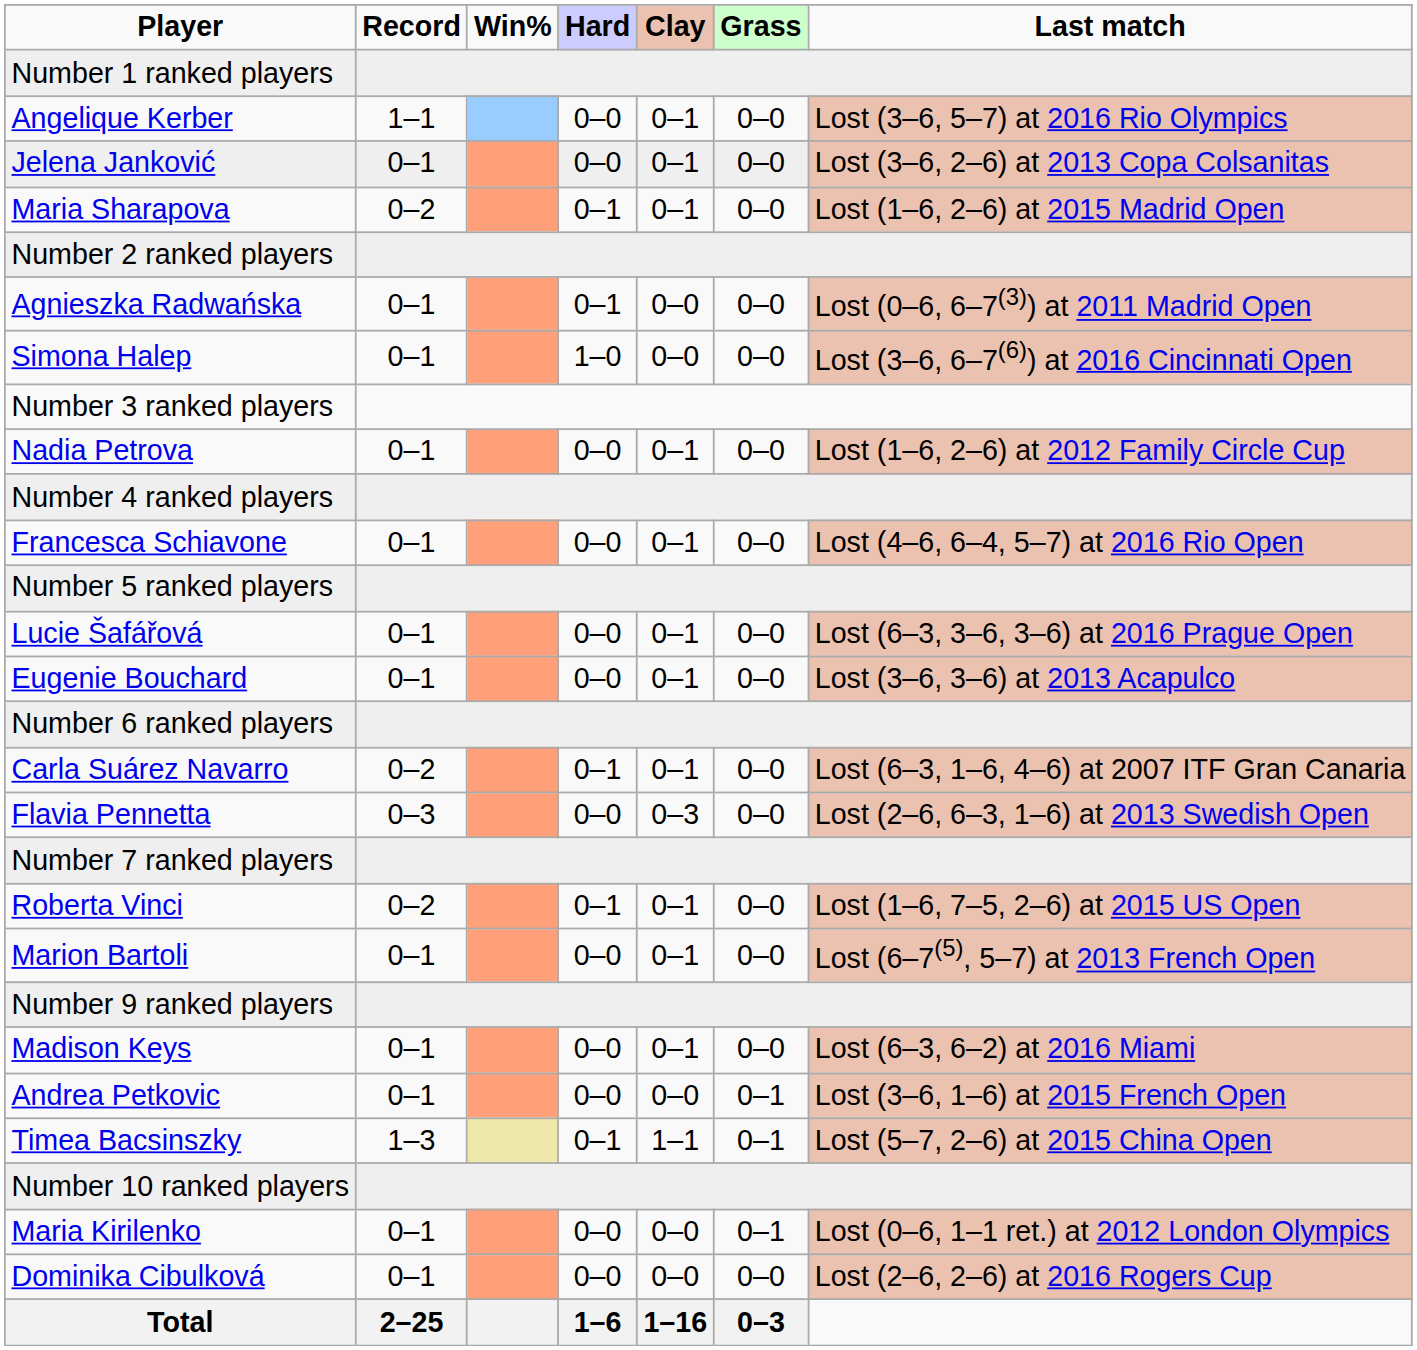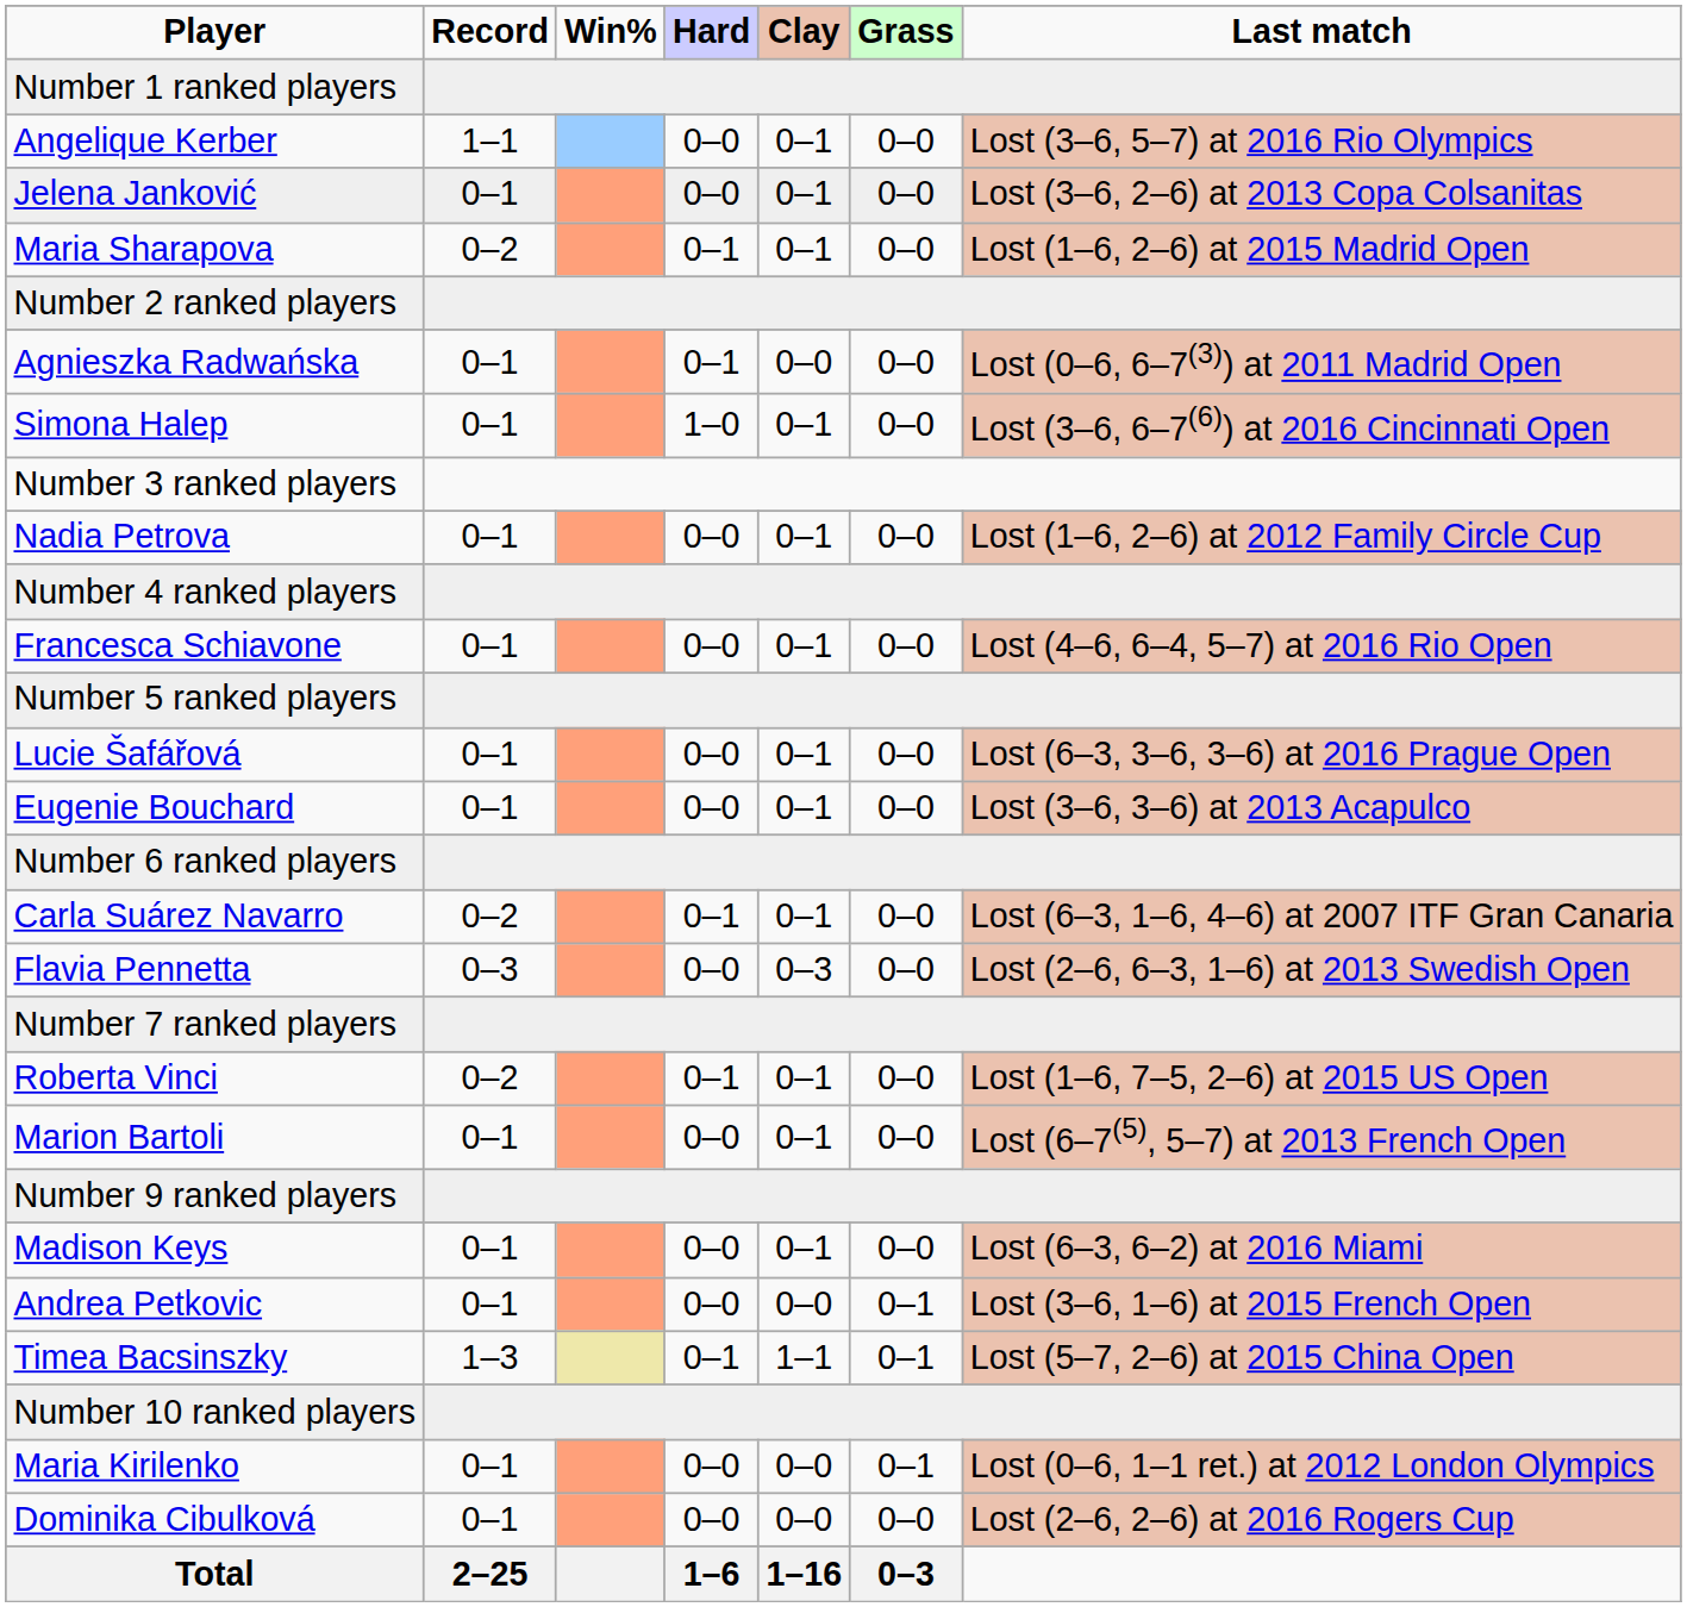 <table class="sortable wikitable" style=text-align:center>
 <tr>
 <td><strong>Player</strong></td>
 <td><strong>Record</strong></td>
 <td><strong>Win%</strong></td>
 <td bgcolor=CCCCFF><strong>Hard</strong></td>
 <td bgcolor=EBC2AF><strong>Clay</strong></td>
 <td bgcolor=CCFFCC><strong>Grass</strong></td>
 <td><strong>Last match</strong></td>
 </tr>
 <tr bgcolor=efefef>
 <td align=left>Number 1 ranked players</td>
 <td colspan=8></td>
 </tr>
 <tr>
 <td align=left> <a href='#'>Angelique Kerber</a></td>
 <td>1–1</td>
 <td bgcolor=99ccff></td>
 <td>0–0</td>
 <td>0–1</td>
 <td>0–0</td>
 <td bgcolor=ebc2af align=left>Lost (3–6, 5–7) at <a href='#'>2016 Rio Olympics</a></td>
 </tr>
 <tr bgcolor=efefef>
 <td align=left> <a href='#'>Jelena Janković</a></td>
 <td>0–1</td>
 <td bgcolor=FFA07A></td>
 <td>0–0</td>
 <td>0–1</td>
 <td>0–0</td>
 <td bgcolor=ebc2af align=left>Lost (3–6, 2–6) at <a href='#'>2013 Copa Colsanitas</a></td>
 </tr>
 <tr>
 <td align=left> <a href='#'>Maria Sharapova</a></td>
 <td>0–2</td>
 <td bgcolor=FFA07A></td>
 <td>0–1</td>
 <td>0–1</td>
 <td>0–0</td>
 <td bgcolor=ebc2af align=left>Lost (1–6, 2–6) at <a href='#'>2015 Madrid Open</a></td>
 </tr>
 <tr bgcolor=efefef>
 <td align=left>Number 2 ranked players</td>
 <td colspan=9></td>
 </tr>
 <tr>
 <td align=left> <a href='#'>Agnieszka Radwańska</a></td>
 <td>0–1</td>
 <td bgcolor=FFA07A></td>
 <td>0–1</td>
 <td>0–0</td>
 <td>0–0</td>
 <td bgcolor=ebc2af align=left>Lost (0–6, 6–7<sup>(3)</sup>) at <a href='#'>2011 Madrid Open</a></td>
 </tr>
 <tr>
 <td align=left> <a href='#'>Simona Halep</a></td>
 <td>0–1</td>
 <td bgcolor=FFA07A></td>
 <td>1–0</td>
-<td>0–0</td>
+<td>0–1</td>
 <td>0–0</td>
 <td bgcolor=ebc2af align=left>Lost (3–6, 6–7<sup>(6)</sup>) at <a href='#'>2016 Cincinnati Open</a></td>
 </tr>
 <tr>
 <td align=left>Number 3 ranked players</td>
 <td colspan=8></td>
 </tr>
 <tr>
 <td align=left> <a href='#'>Nadia Petrova</a></td>
 <td>0–1</td>
 <td bgcolor=FFA07A></td>
 <td>0–0</td>
 <td>0–1</td>
 <td>0–0</td>
 <td bgcolor=ebc2af align=left>Lost (1–6, 2–6) at <a href='#'>2012 Family Circle Cup</a></td>
 </tr>
 <tr bgcolor=efefef>
 <td align=left>Number 4 ranked players</td>
 <td colspan=8></td>
 </tr>
 <tr>
 <td align=left> <a href='#'>Francesca Schiavone</a></td>
 <td>0–1</td>
 <td bgcolor=FFA07A></td>
 <td>0–0</td>
 <td>0–1</td>
 <td>0–0</td>
 <td bgcolor=ebc2af align=left>Lost (4–6, 6–4, 5–7) at <a href='#'>2016 Rio Open</a></td>
 </tr>
 <tr bgcolor=efefef>
 <td align=left>Number 5 ranked players</td>
 <td colspan=8></td>
 </tr>
 <tr>
 <td align=left> <a href='#'>Lucie Šafářová</a></td>
 <td>0–1</td>
 <td bgcolor=FFA07A></td>
 <td>0–0</td>
 <td>0–1</td>
 <td>0–0</td>
 <td bgcolor=ebc2af align=left>Lost (6–3, 3–6, 3–6) at <a href='#'>2016 Prague Open</a></td>
 </tr>
 <tr>
 <td align=left> <a href='#'>Eugenie Bouchard</a></td>
 <td>0–1</td>
 <td bgcolor=FFA07A></td>
 <td>0–0</td>
 <td>0–1</td>
 <td>0–0</td>
 <td bgcolor=ebc2af align=left>Lost (3–6, 3–6) at <a href='#'>2013 Acapulco</a></td>
 </tr>
 <tr bgcolor=efefef>
 <td align=left>Number 6 ranked players</td>
 <td colspan=8></td>
 </tr>
 <tr>
 <td align=left> <a href='#'>Carla Suárez Navarro</a></td>
 <td>0–2</td>
 <td bgcolor=FFA07A></td>
 <td>0–1</td>
 <td>0–1</td>
 <td>0–0</td>
 <td bgcolor=ebc2af align=left>Lost (6–3, 1–6, 4–6) at 2007 ITF Gran Canaria</td>
 </tr>
 <tr>
 <td align=left> <a href='#'>Flavia Pennetta</a></td>
 <td>0–3</td>
 <td bgcolor=FFA07A></td>
 <td>0–0</td>
 <td>0–3</td>
 <td>0–0</td>
 <td bgcolor=ebc2af align=left>Lost (2–6, 6–3, 1–6) at <a href='#'>2013 Swedish Open</a></td>
 </tr>
 <tr bgcolor=efefef>
 <td align=left>Number 7 ranked players</td>
 <td colspan=8></td>
 </tr>
 <tr>
 <td align=left> <a href='#'>Roberta Vinci</a></td>
 <td>0–2</td>
 <td bgcolor=FFA07A></td>
 <td>0–1</td>
 <td>0–1</td>
 <td>0–0</td>
 <td bgcolor=ebc2af align=left>Lost (1–6, 7–5, 2–6) at <a href='#'>2015 US Open</a></td>
 </tr>
 <tr>
 <td align=left> <a href='#'>Marion Bartoli</a></td>
 <td>0–1</td>
 <td bgcolor=FFA07A></td>
 <td>0–0</td>
 <td>0–1</td>
 <td>0–0</td>
 <td bgcolor=ebc2af align=left>Lost (6–7<sup>(5)</sup>, 5–7) at <a href='#'>2013 French Open</a></td>
 </tr>
 <tr bgcolor=efefef>
 <td align=left>Number 9 ranked players</td>
 <td colspan=8></td>
 </tr>
 <tr>
 <td align=left> <a href='#'>Madison Keys</a></td>
 <td>0–1</td>
 <td bgcolor=FFA07A></td>
 <td>0–0</td>
 <td>0–1</td>
 <td>0–0</td>
 <td bgcolor=ebc2af align=left>Lost (6–3, 6–2) at <a href='#'>2016 Miami</a></td>
 </tr>
 <tr>
 <td align=left> <a href='#'>Andrea Petkovic</a></td>
 <td>0–1</td>
 <td bgcolor=FFA07A></td>
 <td>0–0</td>
 <td>0–0</td>
 <td>0–1</td>
 <td bgcolor=ebc2af align=left>Lost (3–6, 1–6) at <a href='#'>2015 French Open</a></td>
 </tr>
 <tr>
 <td align=left> <a href='#'>Timea Bacsinszky</a></td>
 <td>1–3</td>
 <td bgcolor=eee8AA></td>
 <td>0–1</td>
 <td>1–1</td>
 <td>0–1</td>
 <td bgcolor=ebc2af align=left>Lost (5–7, 2–6) at <a href='#'>2015 China Open</a></td>
 </tr>
 <tr bgcolor=efefef>
 <td align=left>Number 10 ranked players</td>
 <td colspan=8></td>
 </tr>
 <tr>
 <td align=left> <a href='#'>Maria Kirilenko</a></td>
 <td>0–1</td>
 <td bgcolor=FFA07A></td>
 <td>0–0</td>
 <td>0–0</td>
 <td>0–1</td>
 <td bgcolor=ebc2af align=left>Lost (0–6, 1–1 ret.) at <a href='#'>2012 London Olympics</a></td>
 </tr>
 <tr>
 <td align=left> <a href='#'>Dominika Cibulková</a></td>
 <td>0–1</td>
 <td bgcolor=FFA07A></td>
 <td>0–0</td>
 <td>0–0</td>
 <td>0–0</td>
 <td bgcolor=ebc2af align=left>Lost (2–6, 2–6) at <a href='#'>2016 Rogers Cup</a></td>
 </tr>
 <tr class="sortbottom">
 <th>Total</th>
 <th>2–25</th>
 <th></th>
 <th>1–6</th>
 <th>1–16</th>
 <th>0–3</th>
 <td></td>
 </tr>
 </table>
